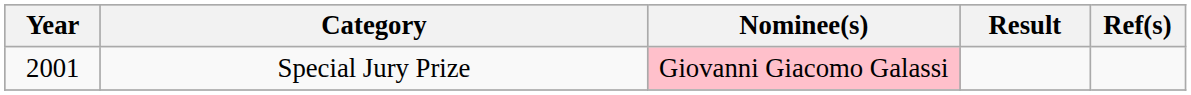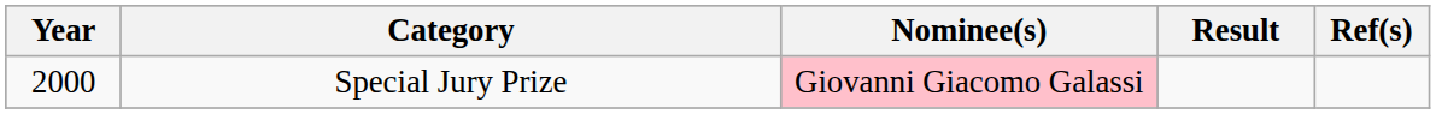 <table class="wikitable" style="text-align:center;">
 <tr>
 <th width="50">Year</th>
 <th width="320">Category</th>
 <th width="180">Nominee(s)</th>
 <th width="70">Result</th>
 <th width="50">Ref(s)</th>
 </tr>
 <tr>
-<td>2001</td>
+<td>2000</td>
 <td>Special Jury Prize</td>
 <td style="background: pink;">Giovanni Giacomo Galassi</td>
 <td></td>
 <td></td>
 </tr>
 </table>
